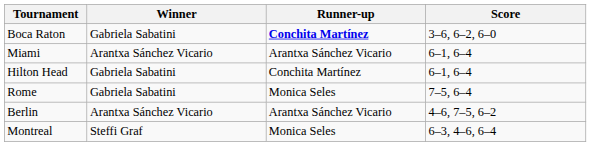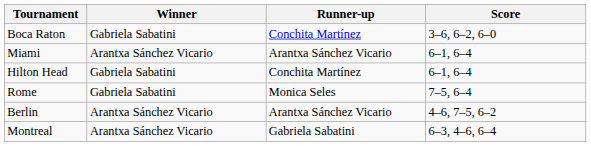 <table class="wikitable">
 <tr>
 <th width=100>Tournament</th>
 <th width=225>Winner</th>
 <th width=200>Runner-up</th>
 <th width=200>Score</th>
 </tr>
 <tr>
 <td>Boca Raton</td>
 <td> Gabriela Sabatini</td>
-<td><strong> <a href='#'>Conchita Martínez</a></strong></td>
+<td> <a href='#'>Conchita Martínez</a></td>
 <td>3–6, 6–2, 6–0</td>
 </tr>
 <tr>
 <td>Miami</td>
 <td> Arantxa Sánchez Vicario</td>
 <td> Arantxa Sánchez Vicario</td>
 <td>6–1, 6–4</td>
 </tr>
 <tr>
 <td>Hilton Head</td>
 <td> Gabriela Sabatini</td>
 <td> Conchita Martínez</td>
 <td>6–1, 6–4</td>
 </tr>
 <tr>
 <td>Rome</td>
 <td> Gabriela Sabatini</td>
 <td> Monica Seles</td>
 <td>7–5, 6–4</td>
 </tr>
 <tr>
 <td>Berlin</td>
 <td> Arantxa Sánchez Vicario</td>
 <td> Arantxa Sánchez Vicario</td>
 <td>4–6, 7–5, 6–2</td>
 </tr>
 <tr>
 <td>Montreal</td>
-<td> Steffi Graf</td>
-<td> Monica Seles</td>
+<td> Arantxa Sánchez Vicario</td>
+<td> Gabriela Sabatini</td>
 <td>6–3, 4–6, 6–4</td>
 </tr>
 </table>
